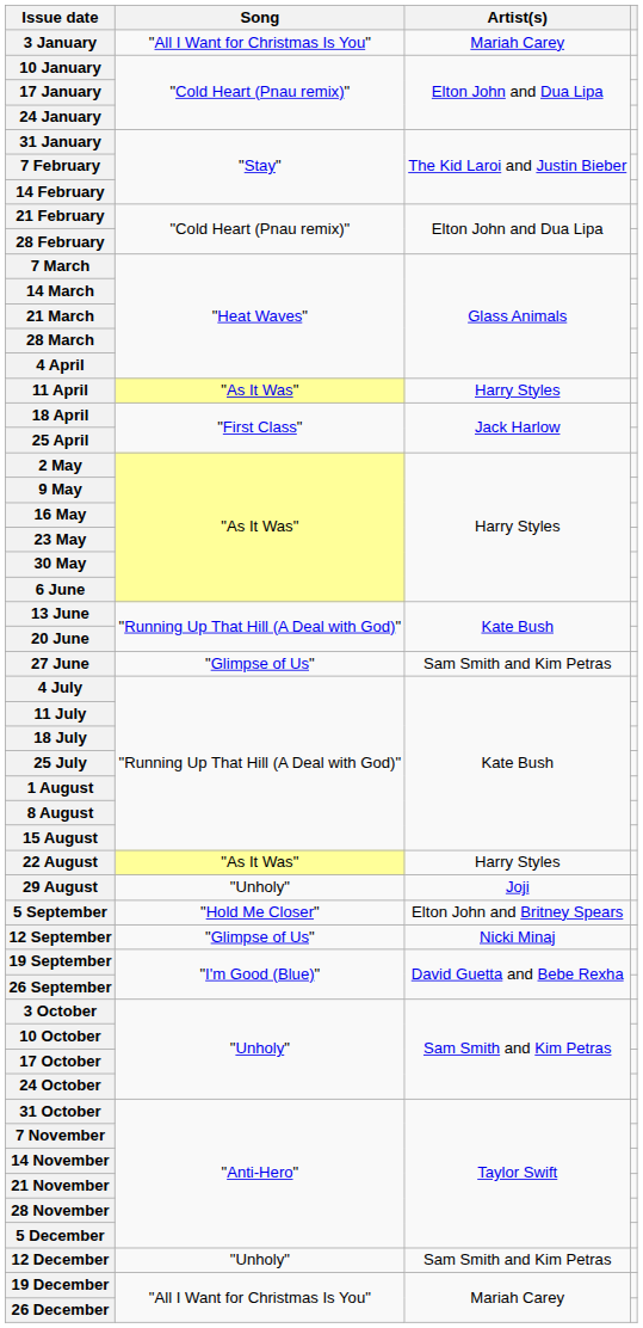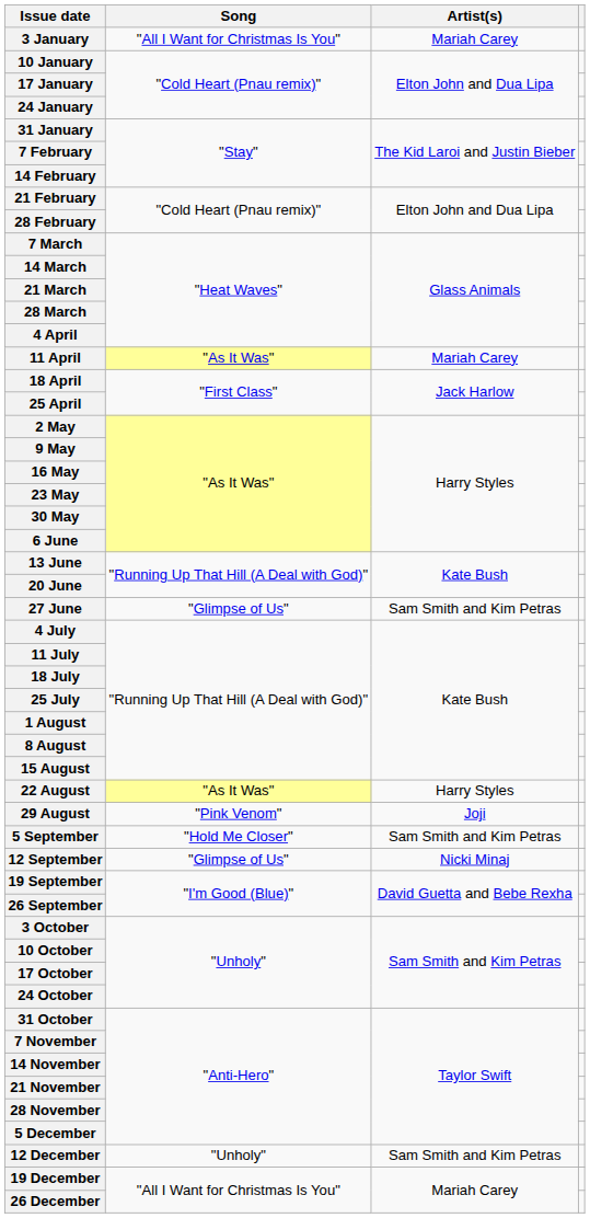 <table class="wikitable plainrowheaders" style="text-align: center">
 <tr>
 <th scope="col">Issue date</th>
 <th scope="col">Song</th>
 <th scope="col">Artist(s)</th>
 <th scope="col"></th>
 </tr>
 <tr>
 <th scope="row">3 January</th>
 <td>"<a href='#'>All I Want for Christmas Is You</a>"</td>
 <td><a href='#'>Mariah Carey</a></td>
 <td></td>
 </tr>
 <tr>
 <th scope="row">10 January</th>
 <td rowspan="3">"<a href='#'>Cold Heart (Pnau remix)</a>"</td>
 <td rowspan="3"><a href='#'>Elton John</a> and <a href='#'>Dua Lipa</a></td>
 <td></td>
 </tr>
 <tr>
 <th scope="row">17 January</th>
 <td></td>
 </tr>
 <tr>
 <th scope="row">24 January</th>
 <td></td>
 </tr>
 <tr>
 <th scope="row">31 January</th>
 <td rowspan="3">"<a href='#'>Stay</a>"</td>
 <td rowspan="3"><a href='#'>The Kid Laroi</a> and <a href='#'>Justin Bieber</a></td>
 <td></td>
 </tr>
 <tr>
 <th scope="row">7 February</th>
 <td></td>
 </tr>
 <tr>
 <th scope="row">14 February</th>
 <td></td>
 </tr>
 <tr>
 <th scope="row">21 February</th>
 <td rowspan="2">"Cold Heart (Pnau remix)"</td>
 <td rowspan="2">Elton John and Dua Lipa</td>
 <td></td>
 </tr>
 <tr>
 <th scope="row">28 February</th>
 <td></td>
 </tr>
 <tr>
 <th scope="row">7 March</th>
 <td rowspan="5">"<a href='#'>Heat Waves</a>"</td>
 <td rowspan="5"><a href='#'>Glass Animals</a></td>
 <td></td>
 </tr>
 <tr>
 <th scope="row">14 March</th>
 <td></td>
 </tr>
 <tr>
 <th scope="row">21 March</th>
 <td></td>
 </tr>
 <tr>
 <th scope="row">28 March</th>
 <td></td>
 </tr>
 <tr>
 <th scope="row">4 April</th>
 <td></td>
 </tr>
 <tr>
 <th scope="row">11 April</th>
 <td bgcolor=#FFFF99>"<a href='#'>As It Was</a>" </td>
-<td><a href='#'>Harry Styles</a></td>
+<td><a href='#'>Mariah Carey</a></td>
 <td></td>
 </tr>
 <tr>
 <th scope="row">18 April</th>
 <td rowspan="2">"<a href='#'>First Class</a>"</td>
 <td rowspan="2"><a href='#'>Jack Harlow</a></td>
 <td></td>
 </tr>
 <tr>
 <th scope="row">25 April</th>
 <td></td>
 </tr>
 <tr>
 <th scope="row">2 May</th>
 <td rowspan="6" bgcolor=#FFFF99>"As It Was" </td>
 <td rowspan="6">Harry Styles</td>
 <td></td>
 </tr>
 <tr>
 <th scope="row">9 May</th>
 <td></td>
 </tr>
 <tr>
 <th scope="row">16 May</th>
 <td></td>
 </tr>
 <tr>
 <th scope="row">23 May</th>
 <td></td>
 </tr>
 <tr>
 <th scope="row">30 May</th>
 <td></td>
 </tr>
 <tr>
 <th scope="row">6 June</th>
 <td></td>
 </tr>
 <tr>
 <th scope="row">13 June</th>
 <td rowspan="2">"<a href='#'>Running Up That Hill (A Deal with God)</a>"</td>
 <td rowspan="2"><a href='#'>Kate Bush</a></td>
 <td></td>
 </tr>
 <tr>
 <th scope="row">20 June</th>
 <td></td>
 </tr>
 <tr>
 <th scope="row">27 June</th>
 <td>"<a href='#'>Glimpse of Us</a>"</td>
 <td>Sam Smith and Kim Petras</td>
 <td></td>
 </tr>
 <tr>
 <th scope="row">4 July</th>
 <td rowspan="7">"Running Up That Hill (A Deal with God)"</td>
 <td rowspan="7">Kate Bush</td>
 <td></td>
 </tr>
 <tr>
 <th scope="row">11 July</th>
 <td></td>
 </tr>
 <tr>
 <th scope="row">18 July</th>
 <td></td>
 </tr>
 <tr>
 <th scope="row">25 July</th>
 <td></td>
 </tr>
 <tr>
 <th scope="row">1 August</th>
 <td></td>
 </tr>
 <tr>
 <th scope="row">8 August</th>
 <td></td>
 </tr>
 <tr>
 <th scope="row">15 August</th>
 <td></td>
 </tr>
 <tr>
 <th scope="row">22 August</th>
 <td bgcolor=#FFFF99>"As It Was" </td>
 <td>Harry Styles</td>
 <td></td>
 </tr>
 <tr>
 <th scope="row">29 August</th>
-<td>"Unholy"</td>
+<td>"<a href='#'>Pink Venom</a>"</td>
 <td><a href='#'>Joji</a></td>
 <td></td>
 </tr>
 <tr>
 <th scope="row">5 September</th>
 <td>"<a href='#'>Hold Me Closer</a>"</td>
-<td>Elton John and <a href='#'>Britney Spears</a></td>
+<td>Sam Smith and Kim Petras</td>
 <td></td>
 </tr>
 <tr>
 <th scope="row">12 September</th>
 <td>"<a href='#'>Glimpse of Us</a>"</td>
 <td><a href='#'>Nicki Minaj</a></td>
 <td></td>
 </tr>
 <tr>
 <th scope="row">19 September</th>
 <td rowspan="2">"<a href='#'>I'm Good (Blue)</a>"</td>
 <td rowspan="2"><a href='#'>David Guetta</a> and <a href='#'>Bebe Rexha</a></td>
 <td></td>
 </tr>
 <tr>
 <th scope="row">26 September</th>
 <td></td>
 </tr>
 <tr>
 <th scope="row">3 October</th>
 <td rowspan="4">"<a href='#'>Unholy</a>"</td>
 <td rowspan="4"><a href='#'>Sam Smith</a> and <a href='#'>Kim Petras</a></td>
 <td></td>
 </tr>
 <tr>
 <th scope="row">10 October</th>
 <td></td>
 </tr>
 <tr>
 <th scope="row">17 October</th>
 <td></td>
 </tr>
 <tr>
 <th scope="row">24 October</th>
 <td></td>
 </tr>
 <tr>
 <th scope="row">31 October</th>
 <td rowspan="6">"<a href='#'>Anti-Hero</a>"</td>
 <td rowspan="6"><a href='#'>Taylor Swift</a></td>
 <td></td>
 </tr>
 <tr>
 <th scope="row">7 November</th>
 <td></td>
 </tr>
 <tr>
 <th scope="row">14 November</th>
 <td></td>
 </tr>
 <tr>
 <th scope="row">21 November</th>
 <td></td>
 </tr>
 <tr>
 <th scope="row">28 November</th>
 <td></td>
 </tr>
 <tr>
 <th scope="row">5 December</th>
 <td></td>
 </tr>
 <tr>
 <th scope="row">12 December</th>
 <td>"Unholy"</td>
 <td>Sam Smith and Kim Petras</td>
 <td></td>
 </tr>
 <tr>
 <th scope="row">19 December</th>
 <td rowspan="2">"All I Want for Christmas Is You"</td>
 <td rowspan="2">Mariah Carey</td>
 <td></td>
 </tr>
 <tr>
 <th scope="row">26 December</th>
 <td></td>
 </tr>
 </table>
